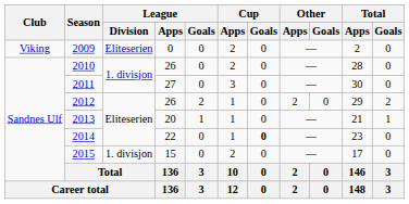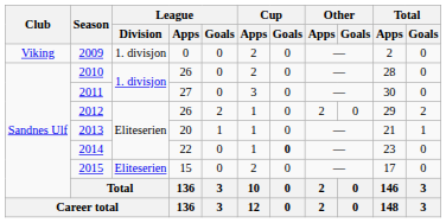 <table class="wikitable" style="text-align: center;">
 <tr>
 <th rowspan="2">Club</th>
 <th rowspan="2">Season</th>
 <th colspan="3">League</th>
 <th colspan="2">Cup</th>
 <th colspan="2">Other</th>
 <th colspan="2">Total</th>
 </tr>
 <tr>
 <th>Division</th>
 <th>Apps</th>
 <th>Goals</th>
 <th>Apps</th>
 <th>Goals</th>
 <th>Apps</th>
 <th>Goals</th>
 <th>Apps</th>
 <th>Goals</th>
 </tr>
 <tr>
 <td><a href='#'>Viking</a></td>
 <td><a href='#'>2009</a></td>
-<td><a href='#'>Eliteserien</a></td>
+<td>1. divisjon</td>
 <td>0</td>
 <td>0</td>
 <td>2</td>
 <td>0</td>
 <td colspan="2">—</td>
 <td>2</td>
 <td>0</td>
 </tr>
 <tr>
 <td rowspan="7"><a href='#'>Sandnes Ulf</a></td>
 <td><a href='#'>2010</a></td>
 <td rowspan="2"><a href='#'>1. divisjon</a></td>
 <td>26</td>
 <td>0</td>
 <td>2</td>
 <td>0</td>
 <td colspan="2">—</td>
 <td>28</td>
 <td>0</td>
 </tr>
 <tr>
 <td><a href='#'>2011</a></td>
 <td>27</td>
 <td>0</td>
 <td>3</td>
 <td>0</td>
 <td colspan="2">—</td>
 <td>30</td>
 <td>0</td>
 </tr>
 <tr>
 <td><a href='#'>2012</a></td>
 <td rowspan="3">Eliteserien</td>
 <td>26</td>
 <td>2</td>
 <td>1</td>
 <td>0</td>
 <td>2</td>
 <td>0</td>
 <td>29</td>
 <td>2</td>
 </tr>
 <tr>
 <td><a href='#'>2013</a></td>
 <td>20</td>
 <td>1</td>
 <td>1</td>
 <td>0</td>
 <td colspan="2">—</td>
 <td>21</td>
 <td>1</td>
 </tr>
 <tr>
 <td><a href='#'>2014</a></td>
 <td>22</td>
 <td>0</td>
 <td>1</td>
 <td><strong>0</strong></td>
 <td colspan="2">—</td>
 <td>23</td>
 <td>0</td>
 </tr>
 <tr>
 <td><a href='#'>2015</a></td>
-<td>1. divisjon</td>
+<td><a href='#'>Eliteserien</a></td>
 <td>15</td>
 <td>0</td>
 <td>2</td>
 <td>0</td>
 <td colspan="2">—</td>
 <td>17</td>
 <td>0</td>
 </tr>
 <tr>
 <th colspan="2">Total</th>
 <th>136</th>
 <th>3</th>
 <th>10</th>
 <th>0</th>
 <th>2</th>
 <th>0</th>
 <th>146</th>
 <th>3</th>
 </tr>
 <tr>
 <th colspan="3">Career total</th>
 <th>136</th>
 <th>3</th>
 <th>12</th>
 <th>0</th>
 <th>2</th>
 <th>0</th>
 <th>148</th>
 <th>3</th>
 </tr>
 </table>
